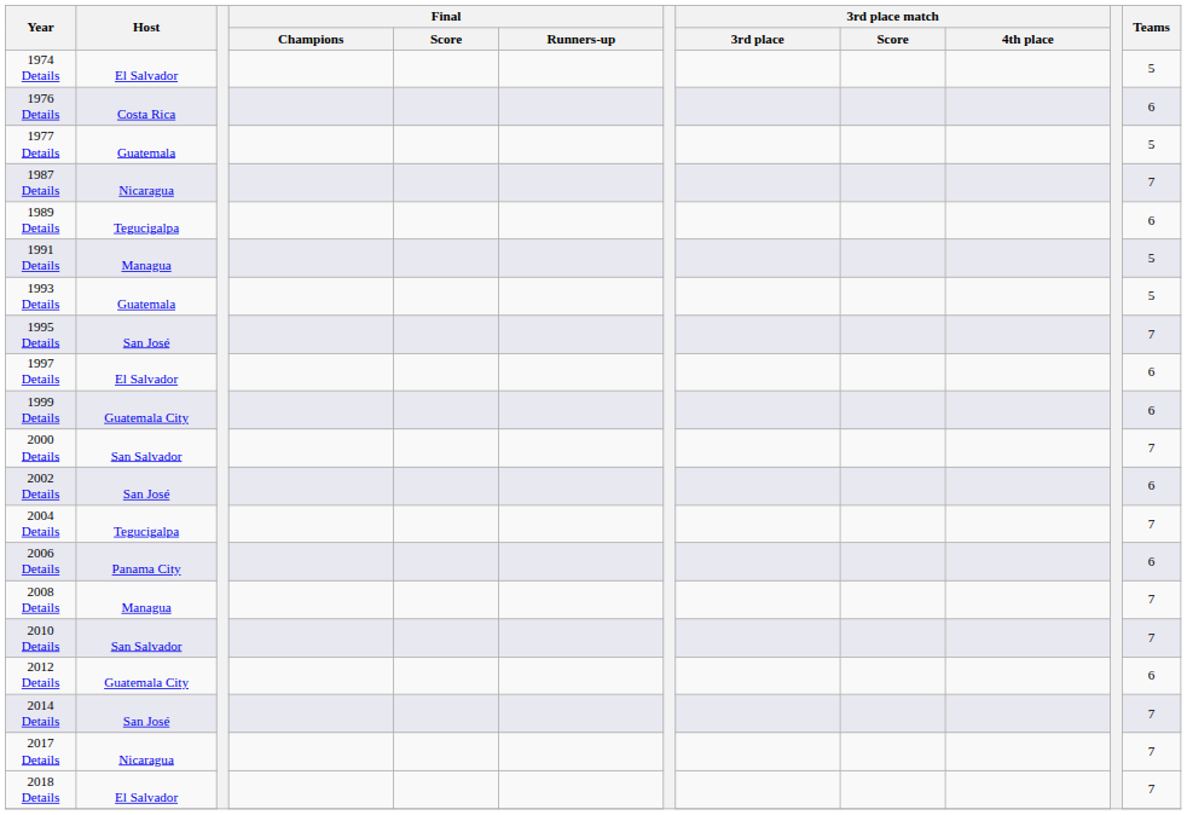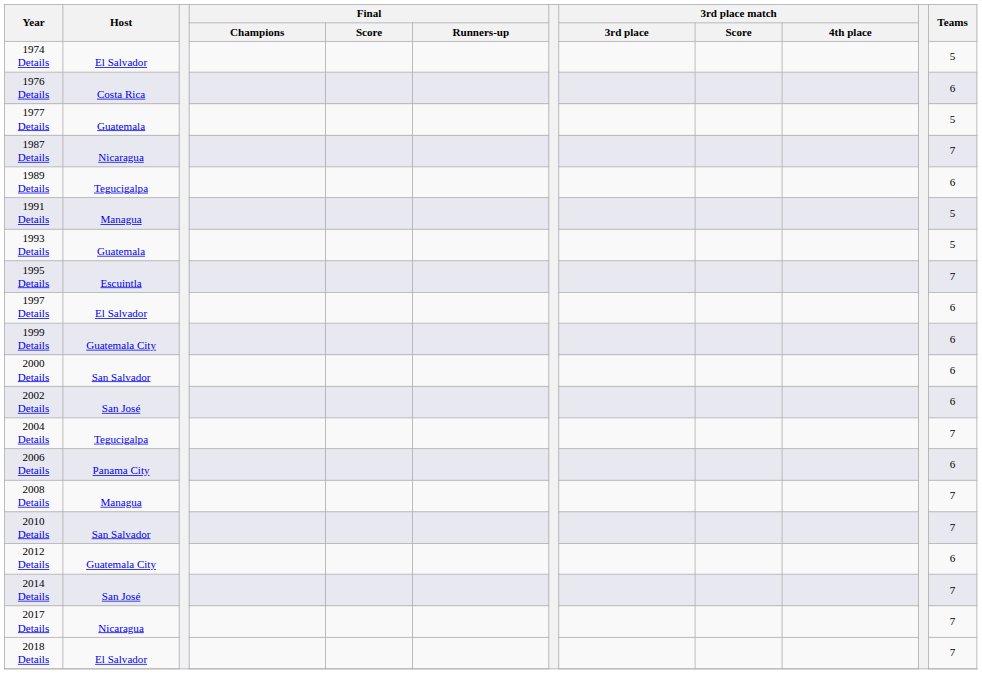 <table class="wikitable" style="font-size:90%; width: 100%; text-align: center;">
 <tr bgcolor=#c1d8ff>
 <th rowspan=2 width=6%>Year</th>
 <th rowspan=2 width=12%>Host</th>
 <th width=1% rowspan=32 bgcolor=ffffff></th>
 <th colspan=3>Final</th>
 <th width=1% rowspan=32 bgcolor=ffffff></th>
 <th colspan=3>3rd place match</th>
 <th width=1% rowspan=32 bgcolor=#ffffff></th>
 <th rowspan=2 width=5%>Teams</th>
 </tr>
 <tr bgcolor=#efefef>
 <th width=14%>Champions</th>
 <th width=9%>Score</th>
 <th width=14%>Runners-up</th>
 <th width=14%>3rd place</th>
 <th width=9%>Score</th>
 <th width=14%>4th place</th>
 </tr>
 <tr>
 <td>1974<br><a href='#'>Details</a></td>
 <td><br><a href='#'>El Salvador</a></td>
 <td><strong></strong></td>
 <td></td>
 <td></td>
 <td></td>
 <td></td>
 <td></td>
 <td>5</td>
 </tr>
 <tr bgcolor=#E8E8F0>
 <td>1976<br><a href='#'>Details</a></td>
 <td><br><a href='#'>Costa Rica</a></td>
 <td><strong></strong></td>
 <td></td>
 <td></td>
 <td></td>
 <td></td>
 <td></td>
 <td>6</td>
 </tr>
 <tr>
 <td>1977<br><a href='#'>Details</a></td>
 <td><br><a href='#'>Guatemala</a></td>
 <td><strong></strong></td>
 <td></td>
 <td></td>
 <td></td>
 <td></td>
 <td></td>
 <td>5</td>
 </tr>
 <tr bgcolor=#E8E8F0>
 <td>1987<br><a href='#'>Details</a></td>
 <td><br><a href='#'>Nicaragua</a></td>
 <td><strong></strong></td>
 <td></td>
 <td></td>
 <td></td>
 <td></td>
 <td></td>
 <td>7</td>
 </tr>
 <tr>
 <td>1989<br><a href='#'>Details</a></td>
 <td><br><a href='#'>Tegucigalpa</a></td>
 <td><strong></strong></td>
 <td></td>
 <td></td>
 <td></td>
 <td></td>
 <td></td>
 <td>6</td>
 </tr>
 <tr bgcolor=#E8E8F0>
 <td>1991<br><a href='#'>Details</a></td>
 <td><br><a href='#'>Managua</a></td>
 <td><strong></strong></td>
 <td></td>
 <td></td>
 <td></td>
 <td></td>
 <td></td>
 <td>5</td>
 </tr>
 <tr>
 <td>1993<br><a href='#'>Details</a></td>
 <td><br><a href='#'>Guatemala</a></td>
 <td><strong></strong></td>
 <td></td>
 <td></td>
 <td></td>
 <td></td>
 <td></td>
 <td>5</td>
 </tr>
 <tr bgcolor=#E8E8F0>
 <td>1995<br><a href='#'>Details</a></td>
-<td><br><a href='#'>San José</a></td>
+<td><br><a href='#'>Escuintla</a></td>
 <td><strong></strong></td>
 <td></td>
 <td></td>
 <td></td>
 <td></td>
 <td></td>
 <td>7</td>
 </tr>
 <tr>
 <td>1997<br><a href='#'>Details</a></td>
 <td><br><a href='#'>El Salvador</a></td>
 <td><strong></strong></td>
 <td></td>
 <td></td>
 <td></td>
 <td></td>
 <td></td>
 <td>6</td>
 </tr>
 <tr bgcolor=#E8E8F0>
 <td>1999<br><a href='#'>Details</a></td>
 <td><br><a href='#'>Guatemala City</a></td>
 <td><strong></strong></td>
 <td></td>
 <td></td>
 <td></td>
 <td></td>
 <td></td>
 <td>6</td>
 </tr>
 <tr>
 <td>2000<br><a href='#'>Details</a></td>
 <td><br><a href='#'>San Salvador</a></td>
 <td><strong></strong></td>
 <td></td>
 <td></td>
 <td></td>
 <td></td>
 <td></td>
-<td>7</td>
+<td>6</td>
 </tr>
 <tr bgcolor=#E8E8F0>
 <td>2002<br><a href='#'>Details</a></td>
 <td><br><a href='#'>San José</a></td>
 <td><strong></strong></td>
 <td></td>
 <td></td>
 <td></td>
 <td></td>
 <td></td>
 <td>6</td>
 </tr>
 <tr>
 <td>2004<br><a href='#'>Details</a></td>
 <td><br><a href='#'>Tegucigalpa</a></td>
 <td><strong></strong></td>
 <td></td>
 <td></td>
 <td></td>
 <td></td>
 <td></td>
 <td>7</td>
 </tr>
 <tr bgcolor=#E8E8F0>
 <td>2006<br><a href='#'>Details</a></td>
 <td><br><a href='#'>Panama City</a></td>
 <td><strong></strong></td>
 <td></td>
 <td></td>
 <td></td>
 <td></td>
 <td></td>
 <td>6</td>
 </tr>
 <tr>
 <td>2008<br><a href='#'>Details</a></td>
 <td><br><a href='#'>Managua</a></td>
 <td><strong></strong></td>
 <td></td>
 <td></td>
 <td></td>
 <td></td>
 <td></td>
 <td>7</td>
 </tr>
 <tr bgcolor=#E8E8F0>
 <td>2010<br><a href='#'>Details</a></td>
 <td><br><a href='#'>San Salvador</a></td>
 <td><strong></strong></td>
 <td></td>
 <td></td>
 <td></td>
 <td></td>
 <td></td>
 <td>7</td>
 </tr>
 <tr>
 <td>2012<br><a href='#'>Details</a></td>
 <td><br><a href='#'>Guatemala City</a></td>
 <td><strong></strong></td>
 <td></td>
 <td></td>
 <td></td>
 <td></td>
 <td></td>
 <td>6</td>
 </tr>
 <tr bgcolor=#E8E8F0>
 <td>2014<br><a href='#'>Details</a></td>
 <td><br><a href='#'>San José</a></td>
 <td><strong></strong></td>
 <td></td>
 <td></td>
 <td></td>
 <td></td>
 <td></td>
 <td>7</td>
 </tr>
 <tr>
 <td>2017<br><a href='#'>Details</a></td>
 <td><br><a href='#'>Nicaragua</a></td>
 <td><strong></strong></td>
 <td></td>
 <td></td>
 <td></td>
 <td></td>
 <td></td>
 <td>7</td>
 </tr>
 <tr>
 <td>2018<br><a href='#'>Details</a></td>
 <td><br><a href='#'>El Salvador</a></td>
 <td><strong></strong></td>
 <td></td>
 <td></td>
 <td></td>
 <td></td>
 <td></td>
 <td>7</td>
 </tr>
 <tr>
 </tr>
 </table>
